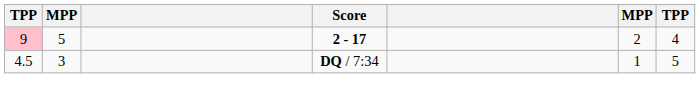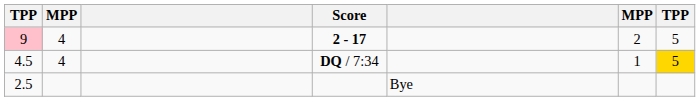 <table class="wikitable" style="text-align: center;" |>
 <tr>
 <th width="35">TPP</th>
 <th width="35">MPP</th>
 <th width="250"></th>
 <th width="75">Score</th>
 <th width="250"></th>
 <th width="35">MPP</th>
 <th width="35">TPP</th>
 </tr>
 <tr>
 <td bgcolor=pink>9</td>
-<td>5</td>
+<td>4</td>
 <td style="text-align:left;"></td>
 <td><strong>2 - 17</strong></td>
 <td style="text-align:left;"><strong></strong></td>
 <td>2</td>
-<td>4</td>
+<td>5</td>
 </tr>
 <tr>
 <td>4.5</td>
-<td>3</td>
+<td>4</td>
 <td style="text-align:left;"></td>
 <td><strong>DQ</strong> / 7:34</td>
 <td style="text-align:left;"><strong></strong></td>
 <td>1</td>
-<td>5</td>
+<td style="background: gold;">5</td>
+</tr>
+<tr>
+<td>2.5</td>
+<td></td>
+<td style="text-align:left;"><strong></strong></td>
+<td></td>
+<td style="text-align:left;">Bye</td>
+<td></td>
+<td></td>
 </tr>
 </table>
